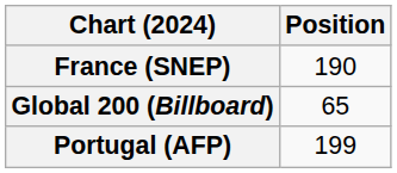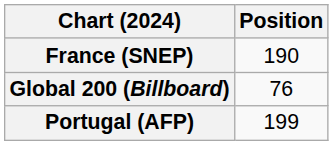 <table class="wikitable sortable plainrowheaders" style="text-align:center">
 <tr>
 <th scope="col">Chart (2024)</th>
 <th scope="col">Position</th>
 </tr>
 <tr>
 <th scope="row">France (SNEP)</th>
 <td>190</td>
 </tr>
 <tr>
 <th scope="row">Global 200 (<em>Billboard</em>)</th>
-<td>65</td>
+<td>76</td>
 </tr>
 <tr>
 <th scope="row">Portugal (AFP)</th>
 <td>199</td>
 </tr>
 </table>
